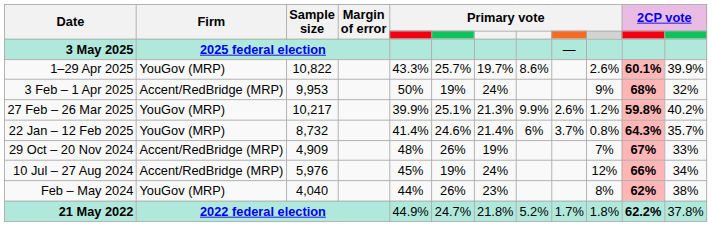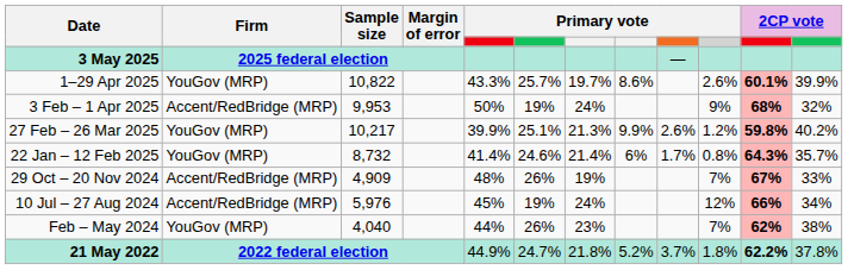 <table class="nowrap wikitable tpl-blanktable" style=text-align:center;font-size:90%>
 <tr>
 <th rowspan=2>Date</th>
 <th rowspan=2>Firm</th>
 <th rowspan=2>Sample<br>size</th>
 <th rowspan=2>Margin<br>of error</th>
 <th colspan=6>Primary vote</th>
 <th colspan=2 class=unsortable style=background:#ebbce3><a href='#'>2CP vote</a></th>
 </tr>
 <tr>
 <th class="unsortable" style="background:#F00011"></th>
 <th class=unsortable style=background:#10C25B></th>
 <th class="unsortable" style=background:></th>
 <th class=unsortable style=background:></th>
 <th class=unsortable style=background:#f36c21></th>
 <th class=unsortable style=background:lightgray></th>
 <th class="unsortable" style="background:#F00011"></th>
 <th class=unsortable style=background:#10C25B></th>
 </tr>
 <tr style=background:#b0e9db>
 <td style=text-align:right data-sort-value=21-May-2022><strong>3 May 2025</strong></td>
 <td colspan=3 style=text-align:center><strong><a href='#'>2025 federal election</a></strong></td>
 <td></td>
 <td></td>
 <td></td>
 <td></td>
 <td>—</td>
 <td></td>
 <td></td>
 <td></td>
 </tr>
 <tr>
 <td align=right>1–29 Apr 2025</td>
 <td align=left>YouGov (MRP)</td>
 <td>10,822</td>
 <td></td>
 <td>43.3%</td>
 <td>25.7%</td>
 <td>19.7%</td>
 <td>8.6%</td>
 <td></td>
 <td>2.6%</td>
 <th style=background:#FFB6B6>60.1%</th>
 <td>39.9%</td>
 </tr>
 <tr>
 <td align=right>3 Feb – 1 Apr 2025</td>
 <td align=left>Accent/RedBridge (MRP)</td>
 <td>9,953</td>
 <td></td>
 <td>50%</td>
 <td>19%</td>
 <td>24%</td>
 <td></td>
 <td></td>
 <td>9%</td>
 <th style=background:#FFB6B6>68%</th>
 <td>32%</td>
 </tr>
 <tr>
 <td align=right>27 Feb – 26 Mar 2025</td>
 <td align=left>YouGov (MRP)</td>
 <td>10,217</td>
 <td></td>
 <td>39.9%</td>
 <td>25.1%</td>
 <td>21.3%</td>
 <td>9.9%</td>
 <td>2.6%</td>
 <td>1.2%</td>
 <th style=background:#FFB6B6>59.8%</th>
 <td>40.2%</td>
 </tr>
 <tr>
 <td align=right>22 Jan – 12 Feb 2025</td>
 <td align=left>YouGov (MRP)</td>
 <td>8,732</td>
 <td></td>
 <td>41.4%</td>
 <td>24.6%</td>
 <td>21.4%</td>
 <td>6%</td>
-<td>3.7%</td>
+<td>1.7%</td>
 <td>0.8%</td>
 <th style=background:#FFB6B6>64.3%</th>
 <td>35.7%</td>
 </tr>
 <tr>
 <td align=right>29 Oct – 20 Nov 2024</td>
 <td align=left>Accent/RedBridge (MRP)</td>
 <td>4,909</td>
 <td></td>
 <td>48%</td>
 <td>26%</td>
 <td>19%</td>
 <td></td>
 <td></td>
 <td>7%</td>
 <th style=background:#FFB6B6>67%</th>
 <td>33%</td>
 </tr>
 <tr>
 <td align=right>10 Jul – 27 Aug 2024</td>
 <td align=left>Accent/RedBridge (MRP)</td>
 <td>5,976</td>
 <td></td>
 <td>45%</td>
 <td>19%</td>
 <td>24%</td>
 <td></td>
 <td></td>
 <td>12%</td>
 <th style=background:#FFB6B6>66%</th>
 <td>34%</td>
 </tr>
 <tr>
 <td align=right>Feb – May 2024</td>
 <td align=left>YouGov (MRP)</td>
 <td>4,040</td>
 <td></td>
 <td>44%</td>
 <td>26%</td>
 <td>23%</td>
 <td></td>
 <td></td>
-<td>8%</td>
+<td>7%</td>
 <th style="background:#FFB6B6">62%</th>
 <td>38%</td>
 </tr>
 <tr style=background:#b0e9db>
 <td style=text-align:right data-sort-value=21-May-2022><strong>21 May 2022</strong></td>
 <td colspan=3 style=text-align:center><strong><a href='#'>2022 federal election</a></strong></td>
 <td>44.9%</td>
 <td>24.7%</td>
 <td>21.8%</td>
 <td>5.2%</td>
-<td>1.7%</td>
+<td>3.7%</td>
 <td>1.8%</td>
 <td><strong>62.2%</strong></td>
 <td>37.8%</td>
 </tr>
 </table>
